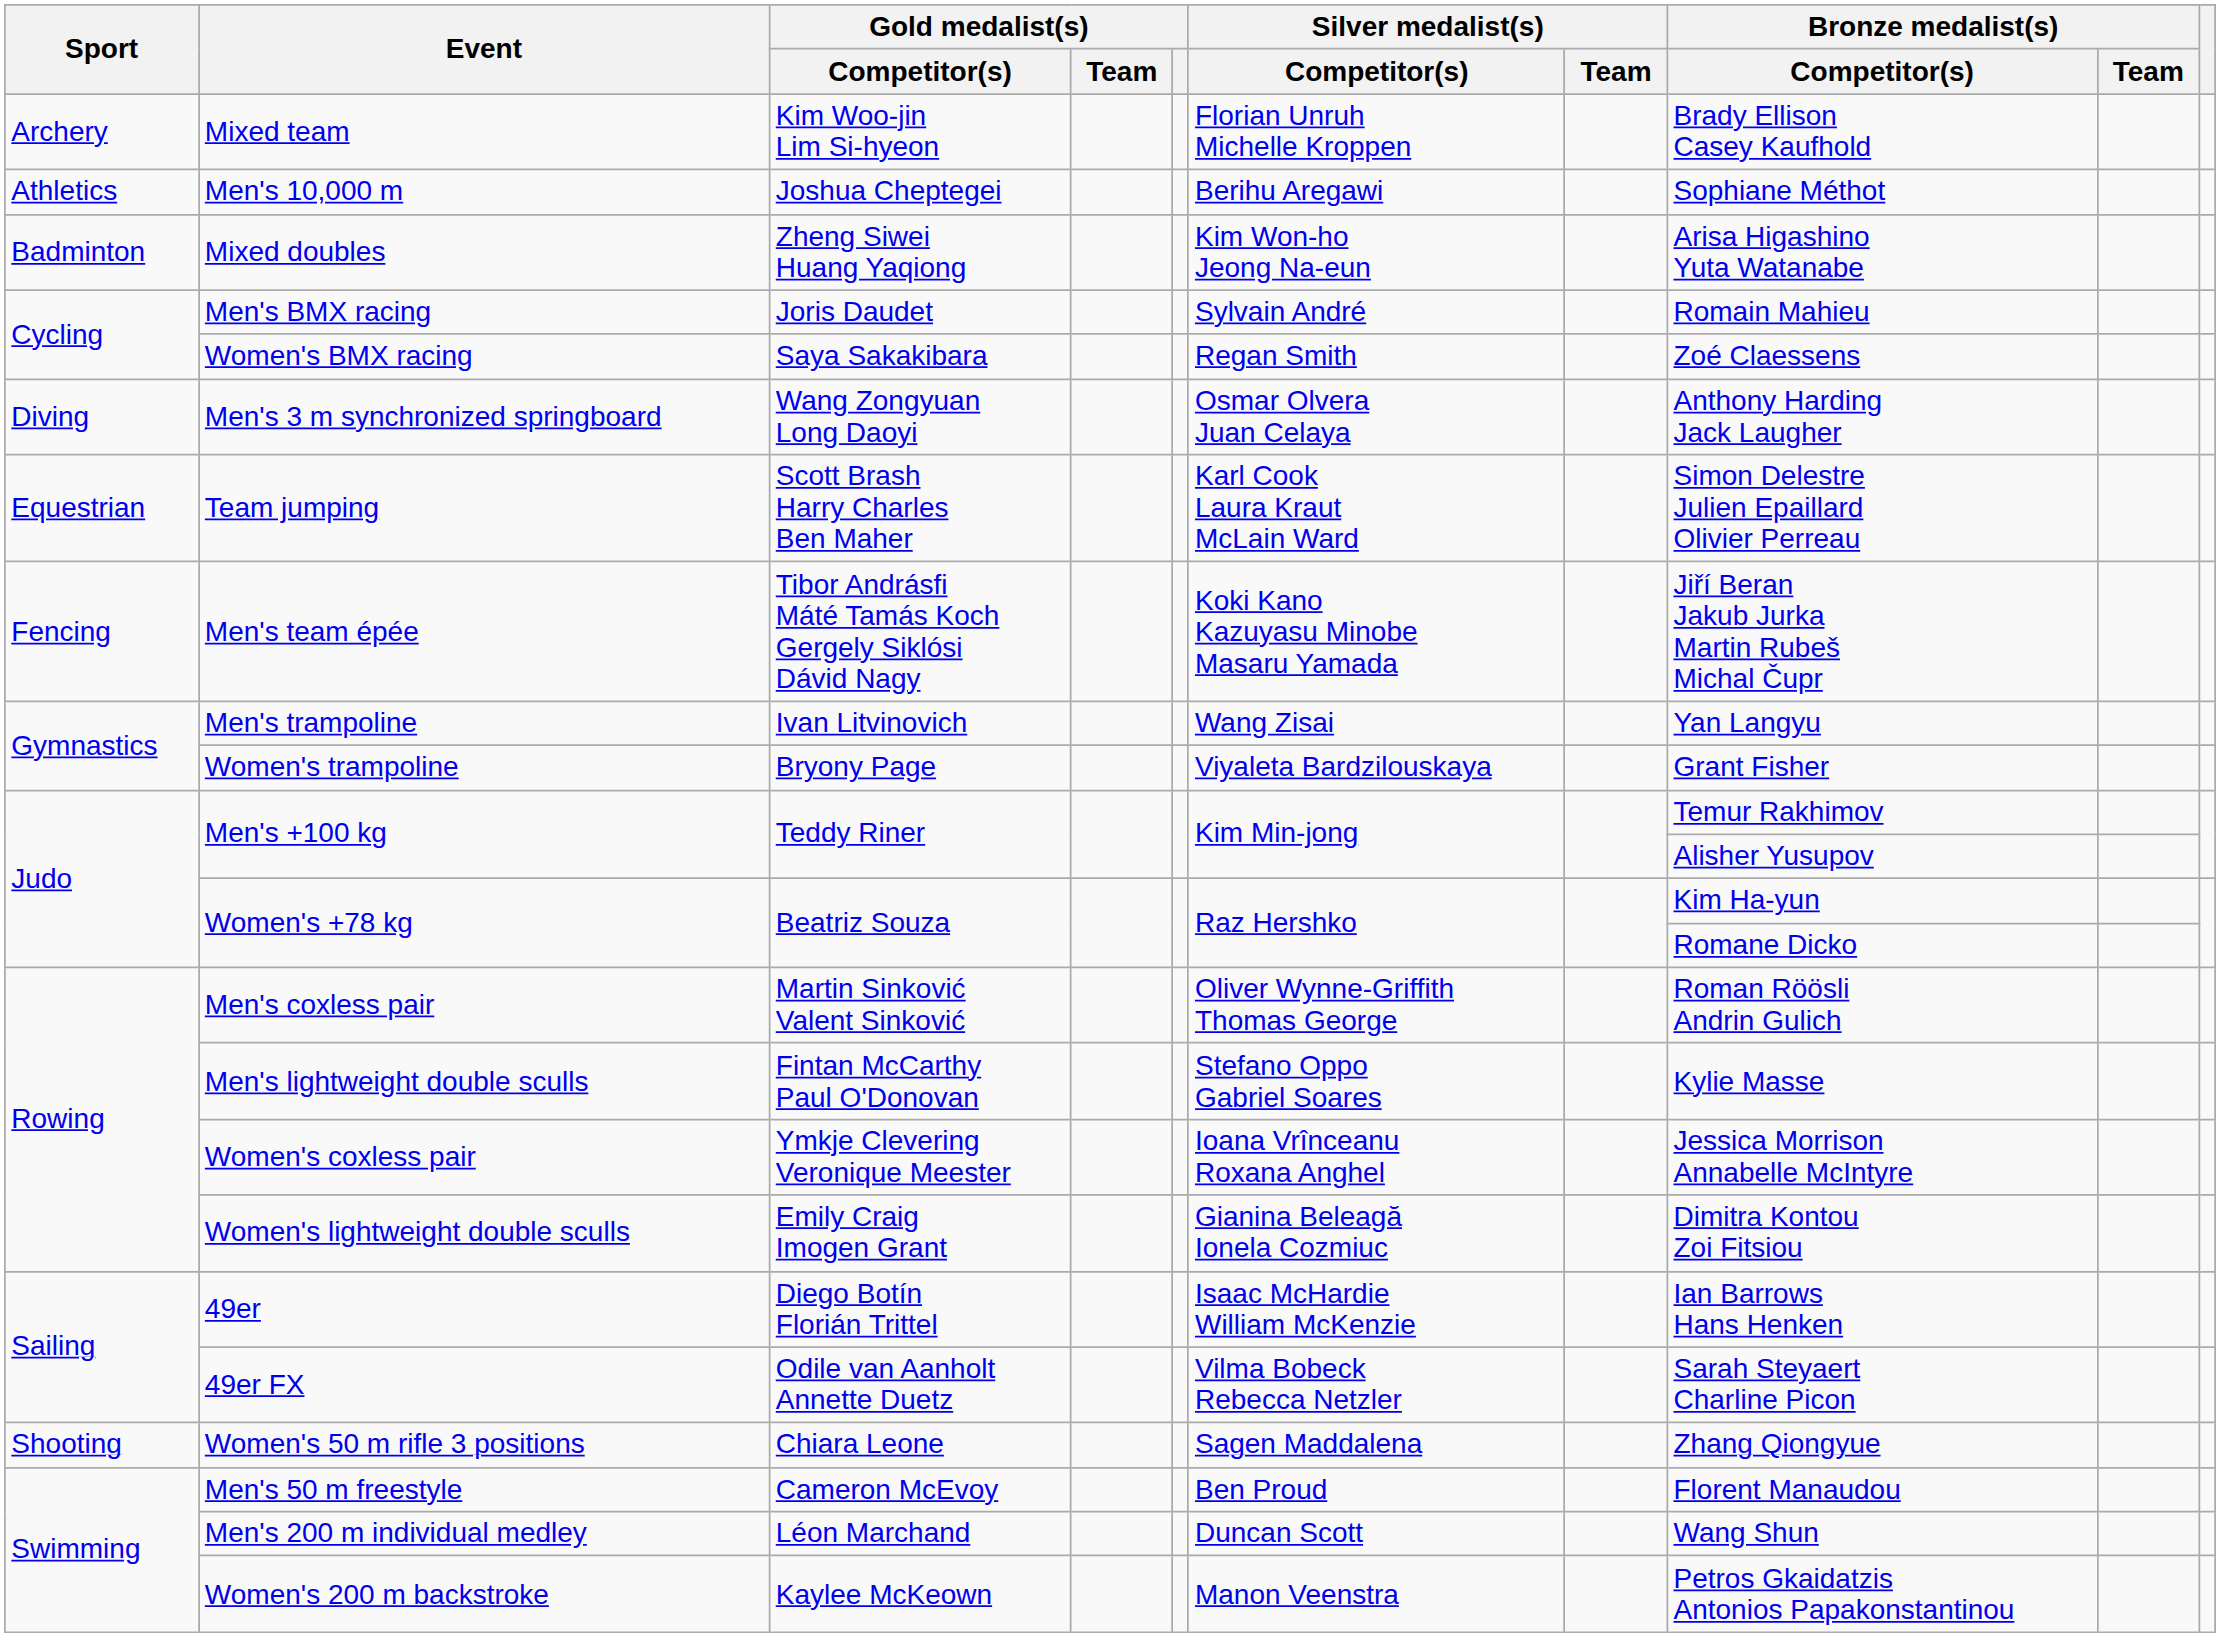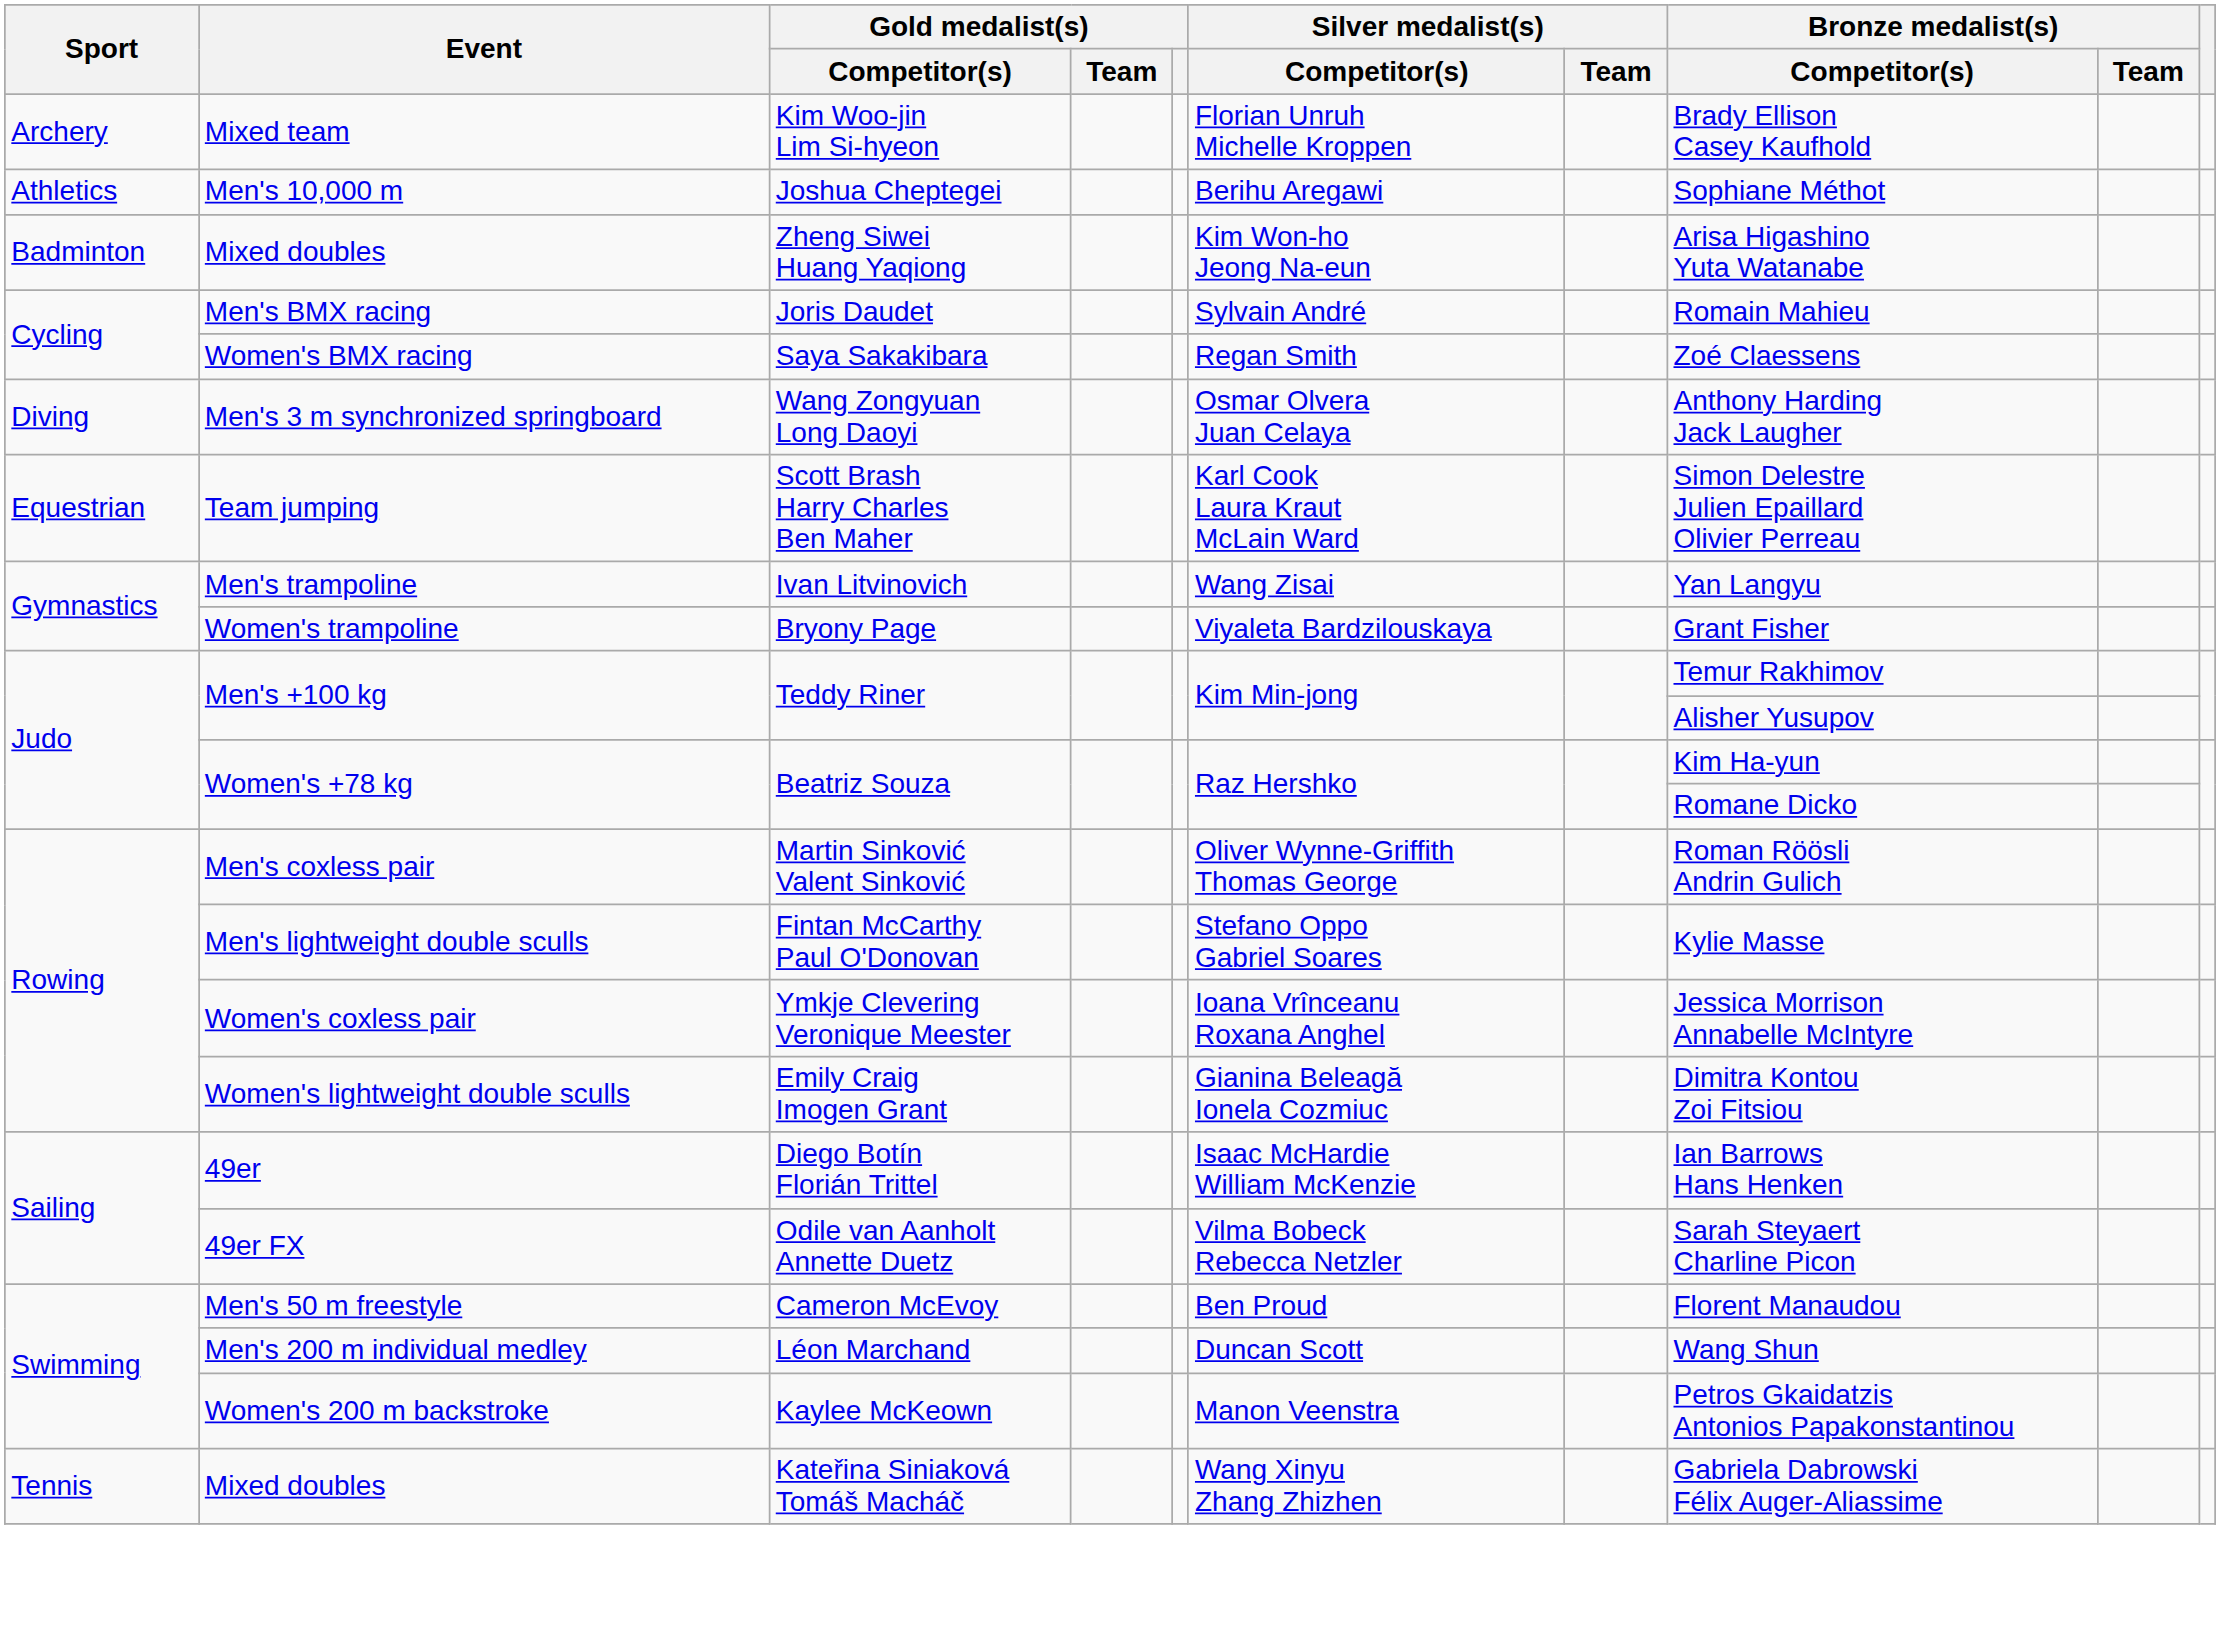 <table class="wikitable" style="width:100%;">
 <tr>
 <th rowspan="2">Sport</th>
 <th rowspan="2">Event</th>
 <th colspan="3">Gold medalist(s)</th>
 <th colspan="2">Silver medalist(s)</th>
 <th colspan="2">Bronze medalist(s)</th>
 <th rowspan="2"></th>
 </tr>
 <tr>
 <th>Competitor(s)</th>
 <th>Team</th>
 <th></th>
 <th>Competitor(s)</th>
 <th>Team</th>
 <th>Competitor(s)</th>
 <th>Team</th>
 </tr>
 <tr>
 <td><a href='#'>Archery</a></td>
 <td><a href='#'>Mixed team</a></td>
 <td><a href='#'>Kim Woo-jin</a>  <br> <a href='#'>Lim Si-hyeon</a></td>
 <td></td>
 <td></td>
 <td><a href='#'>Florian Unruh</a>  <br> <a href='#'>Michelle Kroppen</a></td>
 <td></td>
 <td><a href='#'>Brady Ellison</a> <br> <a href='#'>Casey Kaufhold</a></td>
 <td></td>
 <td></td>
 </tr>
 <tr>
 <td><a href='#'>Athletics</a></td>
 <td><a href='#'>Men's 10,000 m</a></td>
 <td><a href='#'>Joshua Cheptegei</a></td>
 <td></td>
 <td></td>
 <td><a href='#'>Berihu Aregawi</a></td>
 <td></td>
 <td><a href='#'>Sophiane Méthot</a></td>
 <td></td>
 <td></td>
 </tr>
 <tr>
 <td><a href='#'>Badminton</a></td>
 <td><a href='#'>Mixed doubles</a></td>
 <td><a href='#'>Zheng Siwei</a>  <br> <a href='#'>Huang Yaqiong</a></td>
 <td></td>
 <td></td>
 <td><a href='#'>Kim Won-ho</a>  <br> <a href='#'>Jeong Na-eun</a></td>
 <td></td>
 <td><a href='#'>Arisa Higashino</a> <br> <a href='#'>Yuta Watanabe</a></td>
 <td></td>
 <td></td>
 </tr>
 <tr>
 <td rowspan="2"><a href='#'>Cycling</a></td>
 <td><a href='#'>Men's BMX racing</a></td>
 <td><a href='#'>Joris Daudet</a></td>
 <td></td>
 <td></td>
 <td><a href='#'>Sylvain André</a></td>
 <td></td>
 <td><a href='#'>Romain Mahieu</a></td>
 <td></td>
 <td></td>
 </tr>
 <tr>
 <td><a href='#'>Women's BMX racing</a></td>
 <td><a href='#'>Saya Sakakibara</a></td>
 <td></td>
 <td></td>
 <td><a href='#'>Regan Smith</a></td>
 <td></td>
 <td><a href='#'>Zoé Claessens</a></td>
 <td></td>
 <td></td>
 </tr>
 <tr>
 <td><a href='#'>Diving</a></td>
 <td><a href='#'>Men's 3 m synchronized springboard</a></td>
 <td><a href='#'>Wang Zongyuan</a><br><a href='#'>Long Daoyi</a></td>
 <td></td>
 <td></td>
 <td><a href='#'>Osmar Olvera</a><br><a href='#'>Juan Celaya</a></td>
 <td></td>
 <td><a href='#'>Anthony Harding</a><br><a href='#'>Jack Laugher</a></td>
 <td></td>
 <td></td>
 </tr>
 <tr>
 <td><a href='#'>Equestrian</a></td>
 <td><a href='#'>Team jumping</a></td>
 <td><a href='#'>Scott Brash</a> <br> <a href='#'>Harry Charles</a> <br> <a href='#'>Ben Maher</a></td>
 <td></td>
 <td></td>
 <td><a href='#'>Karl Cook</a> <br> <a href='#'>Laura Kraut</a> <br> <a href='#'>McLain Ward</a></td>
 <td></td>
 <td><a href='#'>Simon Delestre</a> <br> <a href='#'>Julien Epaillard</a> <br> <a href='#'>Olivier Perreau</a></td>
-<td></td>
-<td></td>
-</tr>
-<tr>
-<td><a href='#'>Fencing</a></td>
-<td><a href='#'>Men's team épée</a></td>
-<td><a href='#'>Tibor Andrásfi</a><br><a href='#'>Máté Tamás Koch</a><br><a href='#'>Gergely Siklósi</a><br><a href='#'>Dávid Nagy</a></td>
-<td></td>
-<td></td>
-<td><a href='#'>Koki Kano</a><br><a href='#'>Kazuyasu Minobe</a><br><a href='#'>Masaru Yamada</a></td>
-<td></td>
-<td><a href='#'>Jiří Beran</a> <br> <a href='#'>Jakub Jurka</a> <br> <a href='#'>Martin Rubeš</a> <br> <a href='#'>Michal Čupr</a></td>
 <td></td>
 <td></td>
 </tr>
 <tr>
 <td rowspan="2"><a href='#'>Gymnastics</a></td>
 <td><a href='#'>Men's trampoline</a></td>
 <td><a href='#'>Ivan Litvinovich</a></td>
 <td></td>
 <td></td>
 <td><a href='#'>Wang Zisai</a></td>
 <td></td>
 <td><a href='#'>Yan Langyu</a></td>
 <td></td>
 <td><br></td>
 </tr>
 <tr>
 <td><a href='#'>Women's trampoline</a></td>
 <td><a href='#'>Bryony Page</a></td>
 <td></td>
 <td></td>
 <td><a href='#'>Viyaleta Bardzilouskaya</a></td>
 <td></td>
 <td><a href='#'>Grant Fisher</a></td>
 <td></td>
 <td></td>
 </tr>
 <tr>
 <td rowspan="4"><a href='#'>Judo</a></td>
 <td rowspan="2"><a href='#'>Men's +100 kg</a></td>
 <td rowspan="2"><a href='#'>Teddy Riner</a></td>
 <td rowspan="2"></td>
 <td rowspan="2"></td>
 <td rowspan="2"><a href='#'>Kim Min-jong</a></td>
 <td rowspan="2"></td>
 <td><a href='#'>Temur Rakhimov</a></td>
 <td></td>
 <td rowspan="2"></td>
 </tr>
 <tr>
 <td><a href='#'>Alisher Yusupov</a></td>
 <td></td>
 </tr>
 <tr>
 <td rowspan="2"><a href='#'>Women's +78 kg</a></td>
 <td rowspan="2"><a href='#'>Beatriz Souza</a></td>
 <td rowspan="2"></td>
 <td rowspan="2"></td>
 <td rowspan="2"><a href='#'>Raz Hershko</a></td>
 <td rowspan="2"></td>
 <td><a href='#'>Kim Ha-yun</a></td>
 <td></td>
 <td rowspan="2"></td>
 </tr>
 <tr>
 <td><a href='#'>Romane Dicko</a></td>
 <td></td>
 </tr>
 <tr>
 <td rowspan="4"><a href='#'>Rowing</a></td>
 <td><a href='#'>Men's coxless pair</a></td>
 <td><a href='#'>Martin Sinković</a><br><a href='#'>Valent Sinković</a></td>
 <td></td>
 <td></td>
 <td><a href='#'>Oliver Wynne-Griffith</a><br><a href='#'>Thomas George</a></td>
 <td></td>
 <td><a href='#'>Roman Röösli</a><br><a href='#'>Andrin Gulich</a></td>
 <td></td>
 <td></td>
 </tr>
 <tr>
 <td><a href='#'>Men's lightweight double sculls</a></td>
 <td><a href='#'>Fintan McCarthy</a><br><a href='#'>Paul O'Donovan</a></td>
 <td></td>
 <td></td>
 <td><a href='#'>Stefano Oppo</a><br><a href='#'>Gabriel Soares</a></td>
 <td></td>
 <td><a href='#'>Kylie Masse</a></td>
 <td></td>
 <td></td>
 </tr>
 <tr>
 <td><a href='#'>Women's coxless pair</a></td>
 <td><a href='#'>Ymkje Clevering</a><br><a href='#'>Veronique Meester</a></td>
 <td></td>
 <td></td>
 <td><a href='#'>Ioana Vrînceanu</a><br><a href='#'>Roxana Anghel</a></td>
 <td></td>
 <td><a href='#'>Jessica Morrison</a><br><a href='#'>Annabelle McIntyre</a></td>
 <td></td>
 <td></td>
 </tr>
 <tr>
 <td><a href='#'>Women's lightweight double sculls</a></td>
 <td><a href='#'>Emily Craig</a><br><a href='#'>Imogen Grant</a></td>
 <td></td>
 <td></td>
 <td><a href='#'>Gianina Beleagă</a><br><a href='#'>Ionela Cozmiuc</a></td>
 <td></td>
 <td><a href='#'>Dimitra Kontou</a><br><a href='#'>Zoi Fitsiou</a></td>
 <td></td>
 <td></td>
 </tr>
 <tr>
 <td rowspan="2"><a href='#'>Sailing</a></td>
 <td><a href='#'>49er</a></td>
 <td><a href='#'>Diego Botín</a><br><a href='#'>Florián Trittel</a></td>
 <td></td>
 <td></td>
 <td><a href='#'>Isaac McHardie</a><br><a href='#'>William McKenzie</a></td>
 <td></td>
 <td><a href='#'>Ian Barrows</a><br><a href='#'>Hans Henken</a></td>
 <td></td>
 <td></td>
 </tr>
 <tr>
 <td><a href='#'>49er FX</a></td>
 <td><a href='#'>Odile van Aanholt</a><br><a href='#'>Annette Duetz</a></td>
 <td></td>
 <td></td>
 <td><a href='#'>Vilma Bobeck</a><br><a href='#'>Rebecca Netzler</a></td>
 <td></td>
 <td><a href='#'>Sarah Steyaert</a><br><a href='#'>Charline Picon</a></td>
 <td></td>
 <td></td>
 </tr>
 <tr>
-<td><a href='#'>Shooting</a></td>
-<td><a href='#'>Women's 50 m rifle 3 positions</a></td>
-<td><a href='#'>Chiara Leone</a></td>
-<td></td>
-<td></td>
-<td><a href='#'>Sagen Maddalena</a></td>
-<td></td>
-<td><a href='#'>Zhang Qiongyue</a></td>
-<td></td>
-<td></td>
-</tr>
-<tr>
 <td rowspan="3"><a href='#'>Swimming</a></td>
 <td><a href='#'>Men's 50 m freestyle</a></td>
 <td><a href='#'>Cameron McEvoy</a></td>
 <td></td>
 <td></td>
 <td><a href='#'>Ben Proud</a></td>
 <td></td>
 <td><a href='#'>Florent Manaudou</a></td>
 <td></td>
 <td></td>
 </tr>
 <tr>
 <td><a href='#'>Men's 200 m individual medley</a></td>
 <td><a href='#'>Léon Marchand</a></td>
 <td></td>
 <td></td>
 <td><a href='#'>Duncan Scott</a></td>
 <td></td>
 <td><a href='#'>Wang Shun</a></td>
 <td></td>
 <td></td>
 </tr>
 <tr>
 <td><a href='#'>Women's 200 m backstroke</a></td>
 <td><a href='#'>Kaylee McKeown</a></td>
 <td></td>
 <td></td>
 <td><a href='#'>Manon Veenstra</a></td>
 <td></td>
 <td><a href='#'>Petros Gkaidatzis</a><br><a href='#'>Antonios Papakonstantinou</a></td>
 <td></td>
 <td></td>
 </tr>
+<tr>
+<td><a href='#'>Tennis</a></td>
+<td><a href='#'>Mixed doubles</a></td>
+<td><a href='#'>Kateřina Siniaková</a><br><a href='#'>Tomáš Macháč</a></td>
+<td></td>
+<td></td>
+<td><a href='#'>Wang Xinyu</a><br><a href='#'>Zhang Zhizhen</a></td>
+<td></td>
+<td><a href='#'>Gabriela Dabrowski</a><br><a href='#'>Félix Auger-Aliassime</a></td>
+<td></td>
+<td></td>
+</tr>
 </table>
